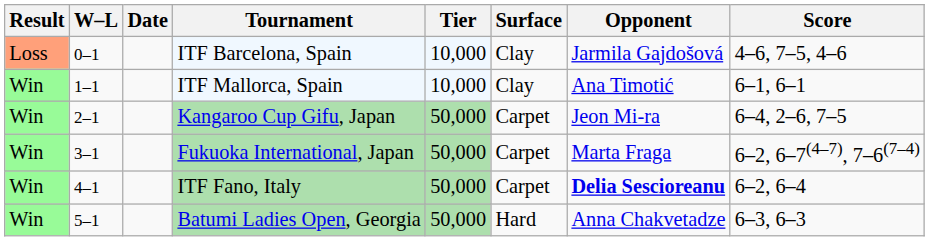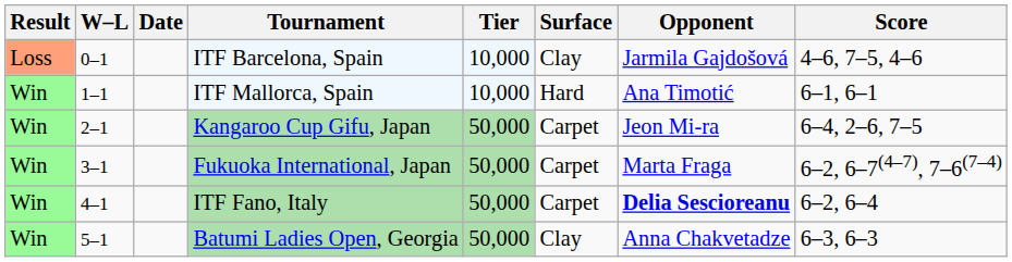 <table class="sortable wikitable">
 <tr>
 <th>Result</th>
 <th class="unsortable">W–L</th>
 <th>Date</th>
 <th>Tournament</th>
 <th>Tier</th>
 <th>Surface</th>
 <th>Opponent</th>
 <th class="unsortable">Score</th>
 </tr>
 <tr>
 <td bgcolor=FFA07A>Loss</td>
 <td><small>0–1</small></td>
 <td></td>
 <td bgcolor=#f0f8ff>ITF Barcelona, Spain</td>
 <td bgcolor=#f0f8ff>10,000</td>
 <td>Clay</td>
 <td> <a href='#'>Jarmila Gajdošová</a></td>
 <td>4–6, 7–5, 4–6</td>
 </tr>
 <tr>
 <td bgcolor=98FB98>Win</td>
 <td><small>1–1</small></td>
 <td></td>
 <td bgcolor=#f0f8ff>ITF Mallorca, Spain</td>
 <td bgcolor=#f0f8ff>10,000</td>
-<td>Clay</td>
+<td>Hard</td>
 <td> <a href='#'>Ana Timotić</a></td>
 <td>6–1, 6–1</td>
 </tr>
 <tr>
 <td bgcolor=98FB98>Win</td>
 <td><small>2–1</small></td>
 <td></td>
 <td bgcolor=#ADDFAD><a href='#'>Kangaroo Cup Gifu</a>, Japan</td>
 <td bgcolor=#ADDFAD>50,000</td>
 <td>Carpet</td>
 <td> <a href='#'>Jeon Mi-ra</a></td>
 <td>6–4, 2–6, 7–5</td>
 </tr>
 <tr>
 <td bgcolor=98FB98>Win</td>
 <td><small>3–1</small></td>
 <td></td>
 <td bgcolor=#ADDFAD><a href='#'>Fukuoka International</a>, Japan</td>
 <td bgcolor=#ADDFAD>50,000</td>
 <td>Carpet</td>
 <td> <a href='#'>Marta Fraga</a></td>
 <td>6–2, 6–7<sup>(4–7)</sup>, 7–6<sup>(7–4)</sup></td>
 </tr>
 <tr>
 <td bgcolor=98FB98>Win</td>
 <td><small>4–1</small></td>
 <td></td>
 <td bgcolor=#ADDFAD>ITF Fano, Italy</td>
 <td bgcolor=#ADDFAD>50,000</td>
 <td>Carpet</td>
 <td><strong> <a href='#'>Delia Sescioreanu</a></strong></td>
 <td>6–2, 6–4</td>
 </tr>
 <tr>
 <td bgcolor=98FB98>Win</td>
 <td><small>5–1</small></td>
 <td></td>
 <td bgcolor=#ADDFAD><a href='#'>Batumi Ladies Open</a>, Georgia</td>
 <td bgcolor=#ADDFAD>50,000</td>
-<td>Hard</td>
+<td>Clay</td>
 <td> <a href='#'>Anna Chakvetadze</a></td>
 <td>6–3, 6–3</td>
 </tr>
 </table>
